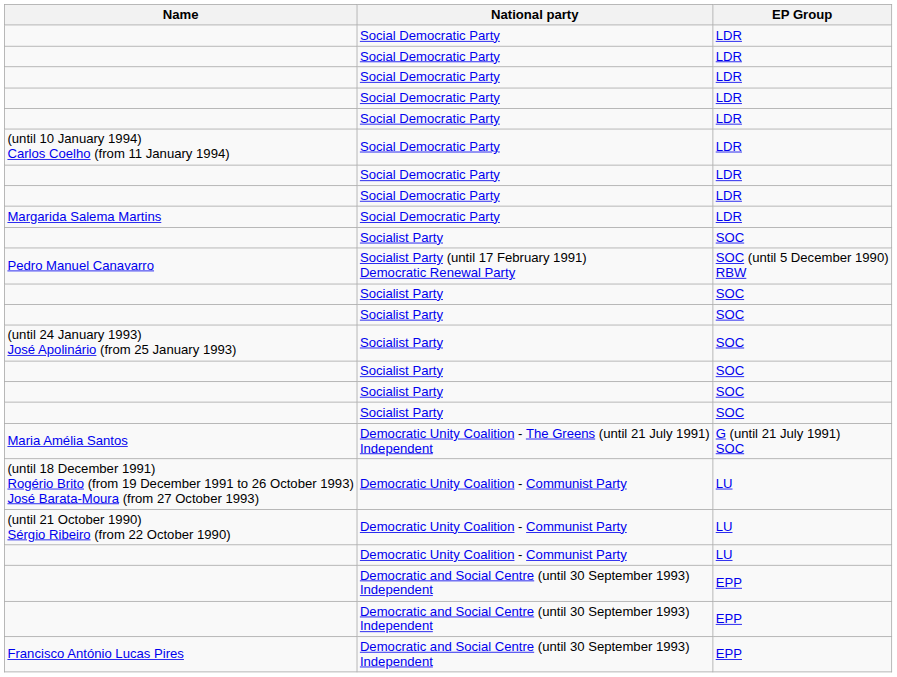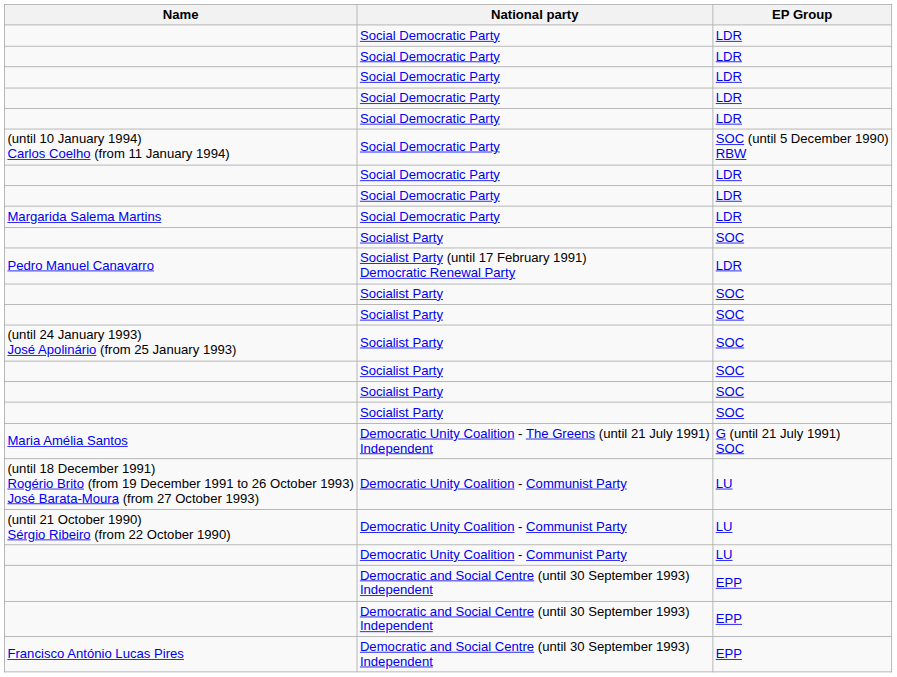 <table class="sortable wikitable">
 <tr>
 <th>Name</th>
 <th>National party</th>
 <th>EP Group</th>
 </tr>
 <tr>
 <td></td>
 <td> <a href='#'>Social Democratic Party</a></td>
 <td> <a href='#'>LDR</a></td>
 </tr>
 <tr>
 <td></td>
 <td> <a href='#'>Social Democratic Party</a></td>
 <td> <a href='#'>LDR</a></td>
 </tr>
 <tr>
 <td></td>
 <td> <a href='#'>Social Democratic Party</a></td>
 <td> <a href='#'>LDR</a></td>
 </tr>
 <tr>
 <td></td>
 <td> <a href='#'>Social Democratic Party</a></td>
 <td> <a href='#'>LDR</a></td>
 </tr>
 <tr>
 <td></td>
 <td> <a href='#'>Social Democratic Party</a></td>
 <td> <a href='#'>LDR</a></td>
 </tr>
 <tr>
 <td> (until 10 January 1994)<br><a href='#'>Carlos Coelho</a> (from 11 January 1994)</td>
 <td> <a href='#'>Social Democratic Party</a></td>
-<td> <a href='#'>LDR</a></td>
+<td> <a href='#'>SOC</a> (until 5 December 1990)<br> <a href='#'>RBW</a></td>
 </tr>
 <tr>
 <td></td>
 <td> <a href='#'>Social Democratic Party</a></td>
 <td> <a href='#'>LDR</a></td>
 </tr>
 <tr>
 <td></td>
 <td> <a href='#'>Social Democratic Party</a></td>
 <td> <a href='#'>LDR</a></td>
 </tr>
 <tr>
 <td><a href='#'>Margarida Salema Martins</a></td>
 <td> <a href='#'>Social Democratic Party</a></td>
 <td> <a href='#'>LDR</a></td>
 </tr>
 <tr>
 <td></td>
 <td> <a href='#'>Socialist Party</a></td>
 <td> <a href='#'>SOC</a></td>
 </tr>
 <tr>
 <td><a href='#'>Pedro Manuel Canavarro</a></td>
 <td> <a href='#'>Socialist Party</a> (until 17 February 1991)<br> <a href='#'>Democratic Renewal Party</a></td>
-<td> <a href='#'>SOC</a> (until 5 December 1990)<br> <a href='#'>RBW</a></td>
+<td> <a href='#'>LDR</a></td>
 </tr>
 <tr>
 <td></td>
 <td> <a href='#'>Socialist Party</a></td>
 <td> <a href='#'>SOC</a></td>
 </tr>
 <tr>
 <td></td>
 <td> <a href='#'>Socialist Party</a></td>
 <td> <a href='#'>SOC</a></td>
 </tr>
 <tr>
 <td> (until 24 January 1993)<br><a href='#'>José Apolinário</a> (from 25 January 1993)</td>
 <td> <a href='#'>Socialist Party</a></td>
 <td> <a href='#'>SOC</a></td>
 </tr>
 <tr>
 <td></td>
 <td> <a href='#'>Socialist Party</a></td>
 <td> <a href='#'>SOC</a></td>
 </tr>
 <tr>
 <td></td>
 <td> <a href='#'>Socialist Party</a></td>
 <td> <a href='#'>SOC</a></td>
 </tr>
 <tr>
 <td></td>
 <td> <a href='#'>Socialist Party</a></td>
 <td> <a href='#'>SOC</a></td>
 </tr>
 <tr>
 <td><a href='#'>Maria Amélia Santos</a></td>
 <td> <a href='#'>Democratic Unity Coalition</a> - <a href='#'>The Greens</a> (until 21 July 1991)<br> <a href='#'>Independent</a></td>
 <td> <a href='#'>G</a> (until 21 July 1991)<br> <a href='#'>SOC</a></td>
 </tr>
 <tr>
 <td> (until 18 December 1991)<br><a href='#'>Rogério Brito</a> (from 19 December 1991 to 26 October 1993)<br><a href='#'>José Barata-Moura</a> (from 27 October 1993)</td>
 <td> <a href='#'>Democratic Unity Coalition</a> - <a href='#'>Communist Party</a></td>
 <td> <a href='#'>LU</a></td>
 </tr>
 <tr>
 <td> (until 21 October 1990)<br><a href='#'>Sérgio Ribeiro</a> (from 22 October 1990)</td>
 <td> <a href='#'>Democratic Unity Coalition</a> - <a href='#'>Communist Party</a></td>
 <td> <a href='#'>LU</a></td>
 </tr>
 <tr>
 <td></td>
 <td> <a href='#'>Democratic Unity Coalition</a> - <a href='#'>Communist Party</a></td>
 <td> <a href='#'>LU</a></td>
 </tr>
 <tr>
 <td></td>
 <td> <a href='#'>Democratic and Social Centre</a> (until 30 September 1993)<br> <a href='#'>Independent</a></td>
 <td> <a href='#'>EPP</a></td>
 </tr>
 <tr>
 <td></td>
 <td> <a href='#'>Democratic and Social Centre</a> (until 30 September 1993)<br> <a href='#'>Independent</a></td>
 <td> <a href='#'>EPP</a></td>
 </tr>
 <tr>
 <td><a href='#'>Francisco António Lucas Pires</a></td>
 <td> <a href='#'>Democratic and Social Centre</a> (until 30 September 1993)<br> <a href='#'>Independent</a></td>
 <td> <a href='#'>EPP</a></td>
 </tr>
 </table>
